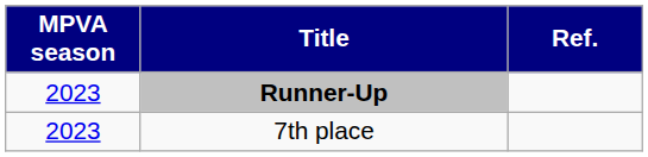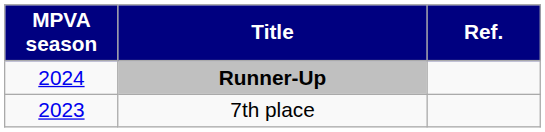 <table class="wikitable">
 <tr>
 <th width=80px style="background: #000080; color:white; text-align: center">MPVA season</th>
 <th width=230px style="background: #000080; color:white; text-align: center">Title</th>
 <th width=80px style="background: #000080; color:white; text-align: center">Ref.</th>
 </tr>
 <tr align=center>
-<td><a href='#'>2023</a></td>
+<td><a href='#'>2024</a></td>
 <td style="background:silver;"><strong>Runner-Up</strong></td>
 <td></td>
 </tr>
 <tr align=center>
 <td><a href='#'>2023</a></td>
 <td>7th place</td>
 <td></td>
 </tr>
 </table>
